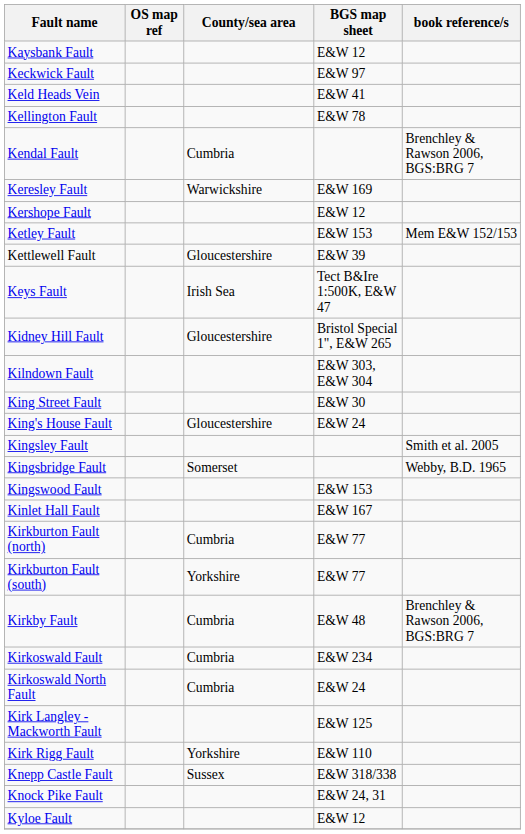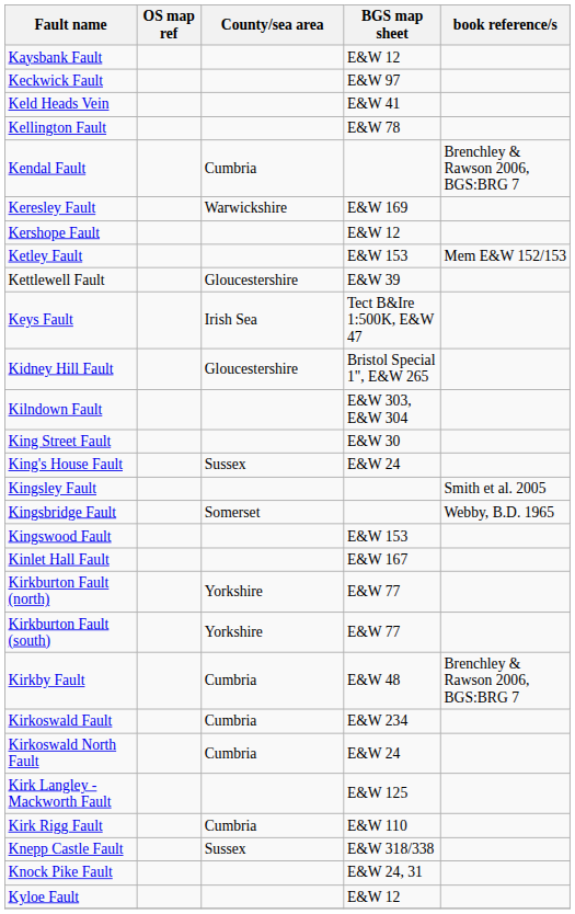 <table class="wikitable">
 <tr>
 <th width="200pt">Fault name</th>
 <th width="100pt">OS map ref</th>
 <th width="200pt">County/sea area</th>
 <th width="150pt">BGS map sheet</th>
 <th width="200pt">book reference/s</th>
 </tr>
 <tr>
 <td><a href='#'>Kaysbank Fault</a></td>
 <td></td>
 <td></td>
 <td>E&W 12</td>
 <td></td>
 </tr>
 <tr>
 <td><a href='#'>Keckwick Fault</a></td>
 <td></td>
 <td></td>
 <td>E&W 97</td>
 <td></td>
 </tr>
 <tr>
 <td><a href='#'>Keld Heads Vein</a></td>
 <td></td>
 <td></td>
 <td>E&W 41</td>
 <td></td>
 </tr>
 <tr>
 <td><a href='#'>Kellington Fault</a></td>
 <td></td>
 <td></td>
 <td>E&W 78</td>
 <td></td>
 </tr>
 <tr>
 <td><a href='#'>Kendal Fault</a></td>
 <td></td>
 <td>Cumbria</td>
 <td></td>
 <td>Brenchley & Rawson 2006, BGS:BRG 7</td>
 </tr>
 <tr>
 <td><a href='#'>Keresley Fault</a></td>
 <td></td>
 <td>Warwickshire</td>
 <td>E&W 169</td>
 <td></td>
 </tr>
 <tr>
 <td><a href='#'>Kershope Fault</a></td>
 <td></td>
 <td></td>
 <td>E&W 12</td>
 <td></td>
 </tr>
 <tr>
 <td><a href='#'>Ketley Fault</a></td>
 <td></td>
 <td></td>
 <td>E&W 153</td>
 <td>Mem E&W 152/153</td>
 </tr>
 <tr>
 <td>Kettlewell Fault</td>
 <td></td>
 <td>Gloucestershire</td>
 <td>E&W 39</td>
 <td></td>
 </tr>
 <tr>
 <td><a href='#'>Keys Fault</a></td>
 <td></td>
 <td>Irish Sea</td>
 <td>Tect B&Ire 1:500K, E&W 47</td>
 <td></td>
 </tr>
 <tr>
 <td><a href='#'>Kidney Hill Fault</a></td>
 <td></td>
 <td>Gloucestershire</td>
 <td>Bristol Special 1", E&W 265</td>
 <td></td>
 </tr>
 <tr>
 <td><a href='#'>Kilndown Fault</a></td>
 <td></td>
 <td></td>
 <td>E&W 303, E&W 304</td>
 <td></td>
 </tr>
 <tr>
 <td><a href='#'>King Street Fault</a></td>
 <td></td>
 <td></td>
 <td>E&W 30</td>
 <td></td>
 </tr>
 <tr>
 <td><a href='#'>King's House Fault</a></td>
 <td></td>
-<td>Gloucestershire</td>
+<td>Sussex</td>
 <td>E&W 24</td>
 <td></td>
 </tr>
 <tr>
 <td><a href='#'>Kingsley Fault</a></td>
 <td></td>
 <td></td>
 <td></td>
 <td>Smith et al. 2005</td>
 </tr>
 <tr>
 <td><a href='#'>Kingsbridge Fault</a></td>
 <td></td>
 <td>Somerset</td>
 <td></td>
 <td>Webby, B.D. 1965</td>
 </tr>
 <tr>
 <td><a href='#'>Kingswood Fault</a></td>
 <td></td>
 <td></td>
 <td>E&W 153</td>
 <td></td>
 </tr>
 <tr>
 <td><a href='#'>Kinlet Hall Fault</a></td>
 <td></td>
 <td></td>
 <td>E&W 167</td>
 <td></td>
 </tr>
 <tr>
 <td><a href='#'>Kirkburton Fault (north)</a></td>
 <td></td>
-<td>Cumbria</td>
+<td>Yorkshire</td>
 <td>E&W 77</td>
 <td></td>
 </tr>
 <tr>
 <td><a href='#'>Kirkburton Fault (south)</a></td>
 <td></td>
 <td>Yorkshire</td>
 <td>E&W 77</td>
 <td></td>
 </tr>
 <tr>
 <td><a href='#'>Kirkby Fault</a></td>
 <td></td>
 <td>Cumbria</td>
 <td>E&W 48</td>
 <td>Brenchley & Rawson 2006, BGS:BRG 7</td>
 </tr>
 <tr>
 <td><a href='#'>Kirkoswald Fault</a></td>
 <td></td>
 <td>Cumbria</td>
 <td>E&W 234</td>
 <td></td>
 </tr>
 <tr>
 <td><a href='#'>Kirkoswald North Fault</a></td>
 <td></td>
 <td>Cumbria</td>
 <td>E&W 24</td>
 <td></td>
 </tr>
 <tr>
 <td><a href='#'>Kirk Langley - Mackworth Fault</a></td>
 <td></td>
 <td></td>
 <td>E&W 125</td>
 <td></td>
 </tr>
 <tr>
 <td><a href='#'>Kirk Rigg Fault</a></td>
 <td></td>
-<td>Yorkshire</td>
+<td>Cumbria</td>
 <td>E&W 110</td>
 <td></td>
 </tr>
 <tr>
 <td><a href='#'>Knepp Castle Fault</a></td>
 <td></td>
 <td>Sussex</td>
 <td>E&W 318/338</td>
 <td></td>
 </tr>
 <tr>
 <td><a href='#'>Knock Pike Fault</a></td>
 <td></td>
 <td></td>
 <td>E&W 24, 31</td>
 <td></td>
 </tr>
 <tr>
 <td><a href='#'>Kyloe Fault</a></td>
 <td></td>
 <td></td>
 <td>E&W 12</td>
 <td></td>
 </tr>
 <tr>
 </tr>
 </table>
